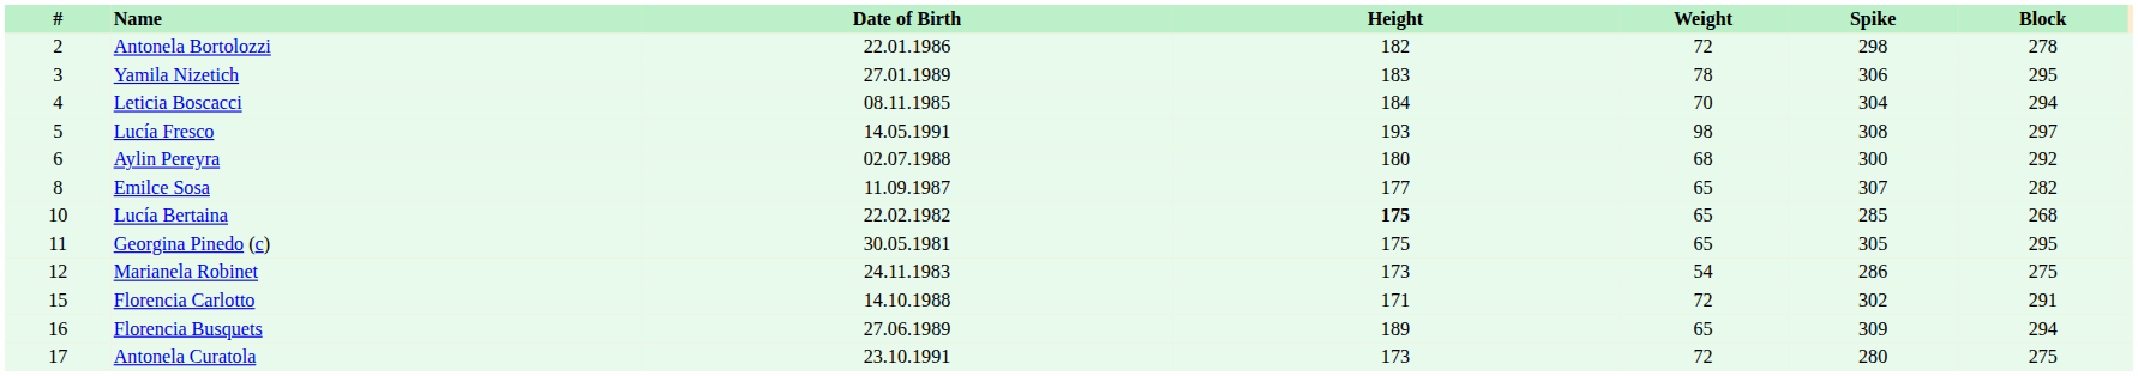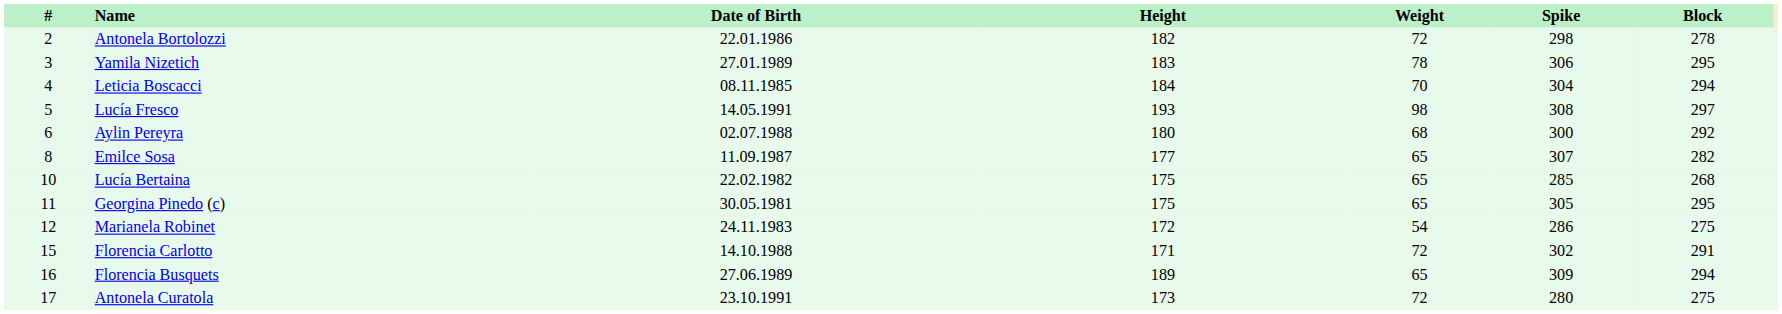 <table border=0 cellpadding=2 cellspacing=0  |- bgcolor=#FFECCE style="text-align:center; font-size:90%;" width=100%>
 <tr bgcolor=#BBF0C9>
 <th width=5%>#</th>
 <th width=25% align=left>Name</th>
 <th width=25%>Date of Birth</th>
 <th width=21%>Height</th>
 <th width=8%>Weight</th>
 <th width=8%>Spike</th>
 <th width=8%>Block</th>
 </tr>
 <tr bgcolor=#E7FAEC>
 <td>2</td>
 <td align=left><a href='#'>Antonela Bortolozzi</a></td>
 <td>22.01.1986</td>
 <td>182</td>
 <td>72</td>
 <td>298</td>
 <td>278</td>
 <td></td>
 </tr>
 <tr bgcolor=#E7FAEC>
 <td>3</td>
 <td align=left><a href='#'>Yamila Nizetich</a></td>
 <td>27.01.1989</td>
 <td>183</td>
 <td>78</td>
 <td>306</td>
 <td>295</td>
 <td></td>
 </tr>
 <tr bgcolor=#E7FAEC>
 <td>4</td>
 <td align=left><a href='#'>Leticia Boscacci</a></td>
 <td>08.11.1985</td>
 <td>184</td>
 <td>70</td>
 <td>304</td>
 <td>294</td>
 <td></td>
 </tr>
 <tr bgcolor=#E7FAEC>
 <td>5</td>
 <td align=left><a href='#'>Lucía Fresco</a></td>
 <td>14.05.1991</td>
 <td>193</td>
 <td>98</td>
 <td>308</td>
 <td>297</td>
 <td></td>
 </tr>
 <tr bgcolor=#E7FAEC>
 <td>6</td>
 <td align=left><a href='#'>Aylin Pereyra</a></td>
 <td>02.07.1988</td>
 <td>180</td>
 <td>68</td>
 <td>300</td>
 <td>292</td>
 <td></td>
 </tr>
 <tr bgcolor=#E7FAEC>
 <td>8</td>
 <td align=left><a href='#'>Emilce Sosa</a></td>
 <td>11.09.1987</td>
 <td>177</td>
 <td>65</td>
 <td>307</td>
 <td>282</td>
 <td></td>
 </tr>
 <tr bgcolor=#E7FAEC>
 <td>10</td>
 <td align=left><a href='#'>Lucía Bertaina</a></td>
 <td>22.02.1982</td>
-<td><strong>175</strong></td>
+<td>175</td>
 <td>65</td>
 <td>285</td>
 <td>268</td>
 <td></td>
 </tr>
 <tr bgcolor=#E7FAEC>
 <td>11</td>
 <td align=left><a href='#'>Georgina Pinedo</a> (<a href='#'>c</a>)</td>
 <td>30.05.1981</td>
 <td>175</td>
 <td>65</td>
 <td>305</td>
 <td>295</td>
 <td></td>
 </tr>
 <tr bgcolor=#E7FAEC>
 <td>12</td>
 <td align=left><a href='#'>Marianela Robinet</a></td>
 <td>24.11.1983</td>
-<td>173</td>
+<td>172</td>
 <td>54</td>
 <td>286</td>
 <td>275</td>
 <td></td>
 </tr>
 <tr bgcolor=#E7FAEC>
 <td>15</td>
 <td align=left><a href='#'>Florencia Carlotto</a></td>
 <td>14.10.1988</td>
 <td>171</td>
 <td>72</td>
 <td>302</td>
 <td>291</td>
 <td></td>
 </tr>
 <tr bgcolor=#E7FAEC>
 <td>16</td>
 <td align=left><a href='#'>Florencia Busquets</a></td>
 <td>27.06.1989</td>
 <td>189</td>
 <td>65</td>
 <td>309</td>
 <td>294</td>
 <td></td>
 </tr>
 <tr bgcolor=#E7FAEC>
 <td>17</td>
 <td align=left><a href='#'>Antonela Curatola</a></td>
 <td>23.10.1991</td>
 <td>173</td>
 <td>72</td>
 <td>280</td>
 <td>275</td>
 <td></td>
 </tr>
 </table>
